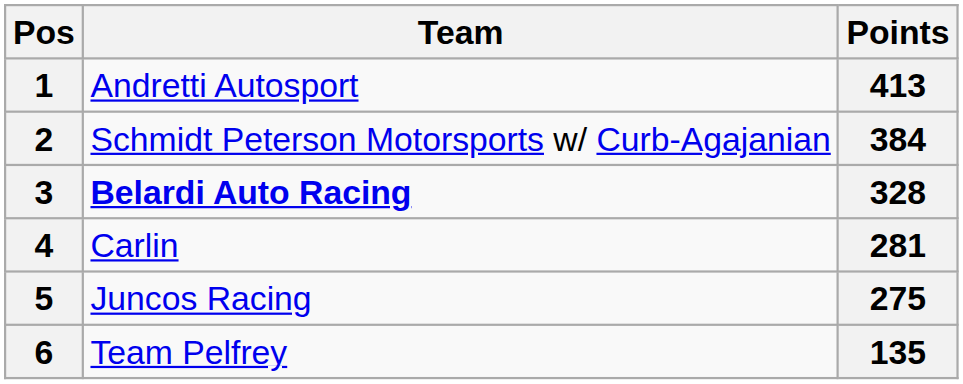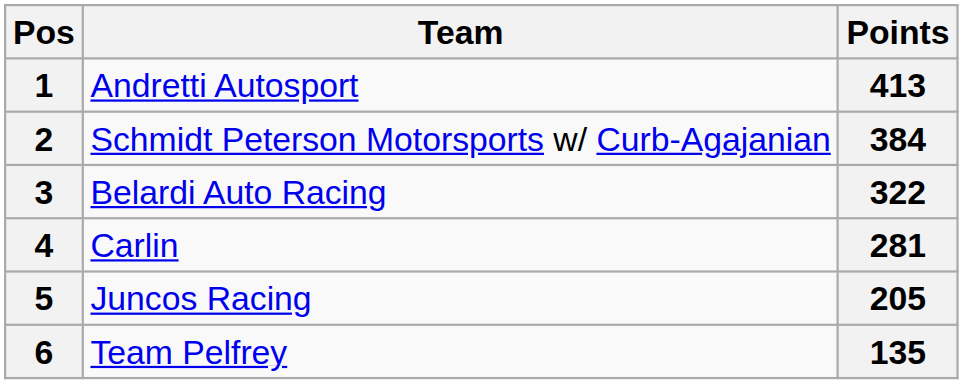 <table class="wikitable" style="font-size: 95%;">
 <tr>
 <th>Pos</th>
 <th>Team</th>
 <th>Points</th>
 </tr>
 <tr>
 <th>1</th>
 <td> <a href='#'>Andretti Autosport</a></td>
 <th>413</th>
 </tr>
 <tr>
 <th>2</th>
 <td> <a href='#'>Schmidt Peterson Motorsports</a> w/ <a href='#'>Curb-Agajanian</a></td>
 <th>384</th>
 </tr>
 <tr>
 <th>3</th>
-<td><strong> <a href='#'>Belardi Auto Racing</a></strong></td>
-<th>328</th>
+<td> <a href='#'>Belardi Auto Racing</a></td>
+<th>322</th>
 </tr>
 <tr>
 <th>4</th>
 <td> <a href='#'>Carlin</a></td>
 <th>281</th>
 </tr>
 <tr>
 <th>5</th>
 <td> <a href='#'>Juncos Racing</a></td>
-<th>275</th>
+<th>205</th>
 </tr>
 <tr>
 <th>6</th>
 <td> <a href='#'>Team Pelfrey</a></td>
 <th>135</th>
 </tr>
 </table>
